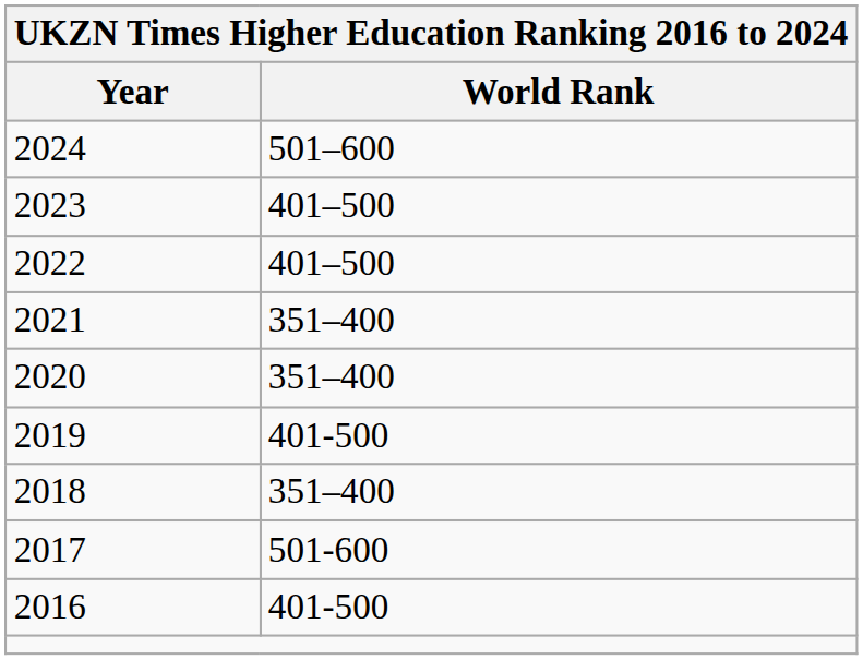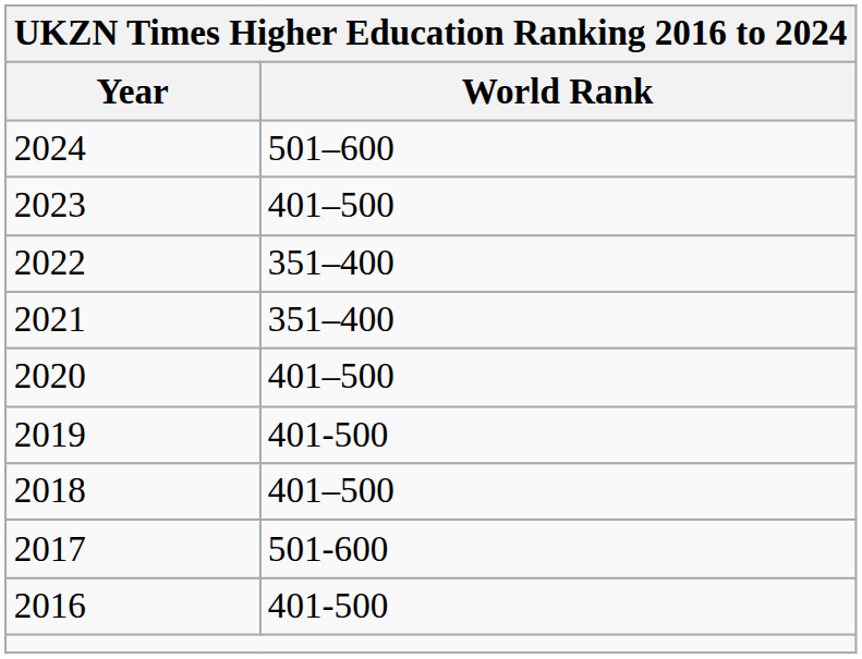 <table class="wikitable">
 <tr>
 <th colspan="2"><strong>UKZN Times Higher Education Ranking 2016 to 2024</strong></th>
 </tr>
 <tr>
 <th>Year</th>
 <th>World Rank</th>
 </tr>
 <tr>
 <td>2024</td>
 <td>501–600</td>
 </tr>
 <tr>
 <td>2023</td>
 <td>401–500</td>
 </tr>
 <tr>
 <td>2022</td>
-<td>401–500</td>
+<td>351–400</td>
 </tr>
 <tr>
 <td>2021</td>
 <td>351–400</td>
 </tr>
 <tr>
 <td>2020</td>
-<td>351–400</td>
+<td>401–500</td>
 </tr>
 <tr>
 <td>2019</td>
 <td>401-500</td>
 </tr>
 <tr>
 <td>2018</td>
-<td>351–400</td>
+<td>401–500</td>
 </tr>
 <tr>
 <td>2017</td>
 <td>501-600</td>
 </tr>
 <tr>
 <td>2016</td>
 <td>401-500</td>
 </tr>
 <tr>
 <td colspan="2"></td>
 </tr>
 </table>
